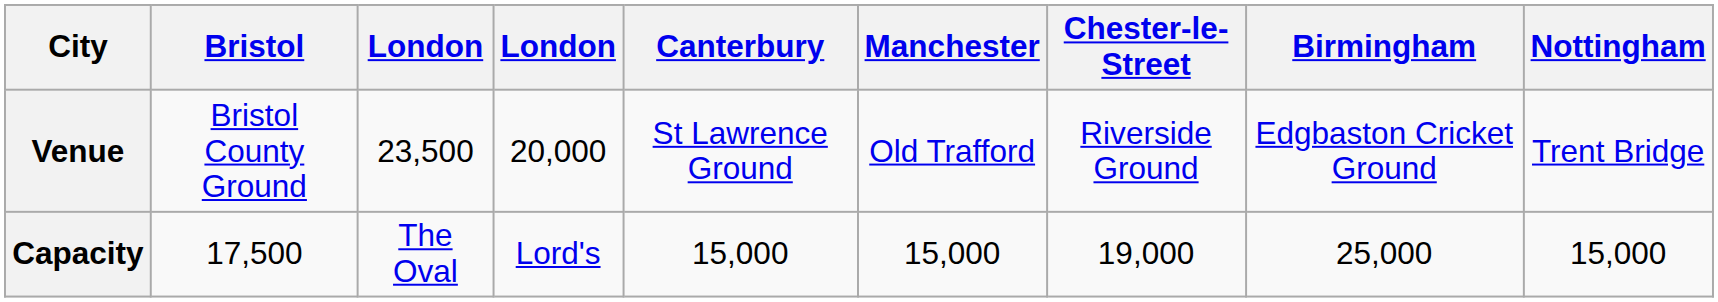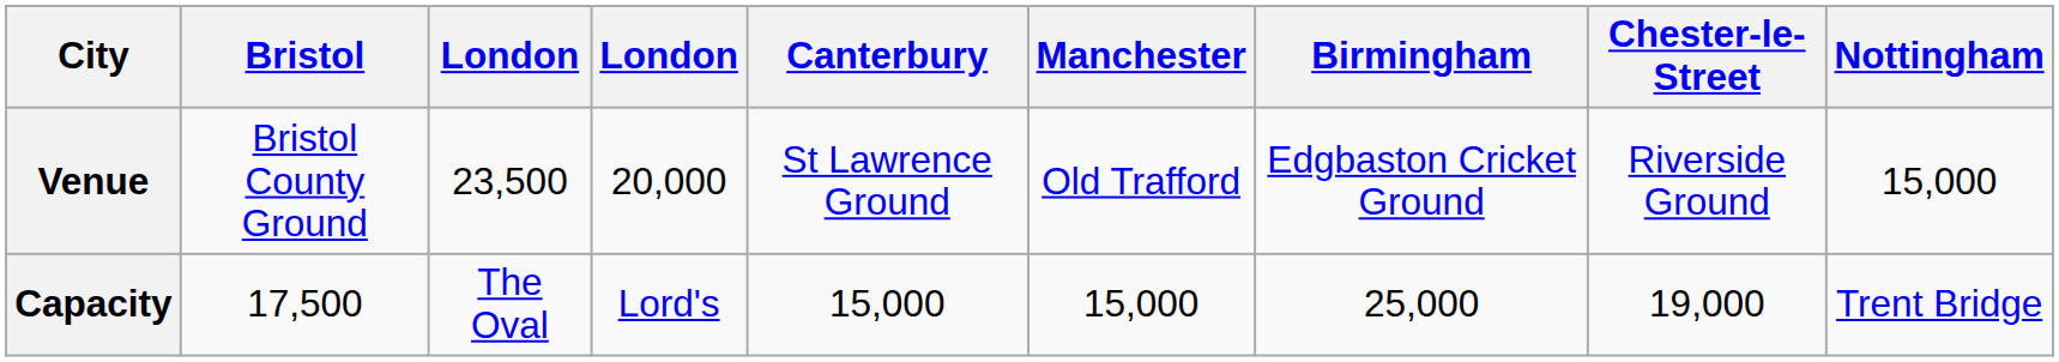 <table class="wikitable" style="text-align:center;">
 <tr>
 <th>City</th>
 <th><a href='#'>Bristol</a></th>
 <th><a href='#'>London</a></th>
 <th><a href='#'>London</a></th>
 <th><a href='#'>Canterbury</a></th>
 <th><a href='#'>Manchester</a></th>
+<th><a href='#'>Birmingham</a></th>
 <th><a href='#'>Chester-le-Street</a></th>
-<th><a href='#'>Birmingham</a></th>
 <th><a href='#'>Nottingham</a></th>
 </tr>
 <tr>
 <th>Venue</th>
 <td><a href='#'>Bristol County Ground</a></td>
 <td>23,500</td>
 <td>20,000</td>
 <td><a href='#'>St Lawrence Ground</a></td>
 <td><a href='#'>Old Trafford</a></td>
+<td><a href='#'>Edgbaston Cricket Ground</a></td>
 <td><a href='#'>Riverside Ground</a></td>
-<td><a href='#'>Edgbaston Cricket Ground</a></td>
-<td><a href='#'>Trent Bridge</a></td>
+<td>15,000</td>
 </tr>
 <tr>
 <th>Capacity</th>
 <td>17,500</td>
 <td><a href='#'>The Oval</a></td>
 <td><a href='#'>Lord's</a></td>
 <td>15,000</td>
 <td>15,000</td>
+<td>25,000</td>
 <td>19,000</td>
-<td>25,000</td>
-<td>15,000</td>
+<td><a href='#'>Trent Bridge</a></td>
 </tr>
 </table>
